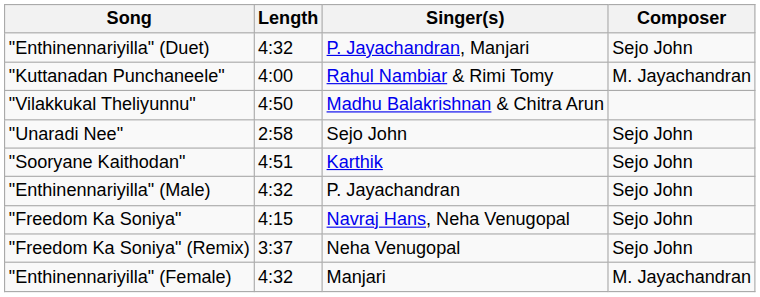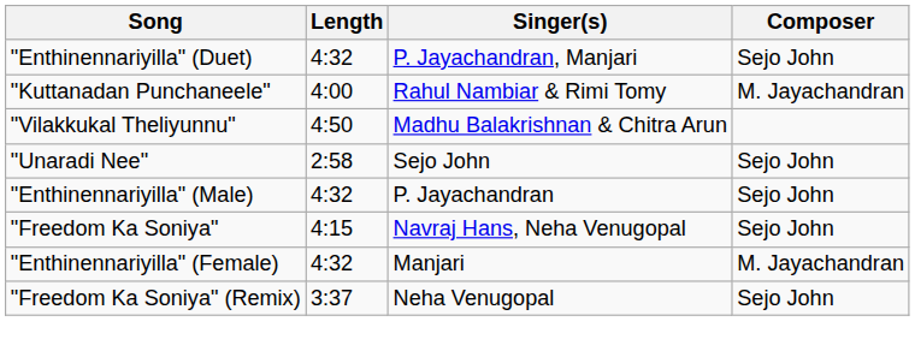 <table class="wikitable">
 <tr>
 <th>Song</th>
 <th>Length</th>
 <th>Singer(s)</th>
 <th>Composer</th>
 </tr>
 <tr>
 <td>"Enthinennariyilla" (Duet)</td>
 <td>4:32</td>
 <td><a href='#'>P. Jayachandran</a>, Manjari</td>
 <td>Sejo John</td>
 </tr>
 <tr>
 <td>"Kuttanadan Punchaneele"</td>
 <td>4:00</td>
 <td><a href='#'>Rahul Nambiar</a> & Rimi Tomy</td>
 <td>M. Jayachandran</td>
 </tr>
 <tr>
 <td>"Vilakkukal Theliyunnu"</td>
 <td>4:50</td>
 <td><a href='#'>Madhu Balakrishnan</a> & Chitra Arun</td>
 <td></td>
 </tr>
 <tr>
 <td>"Unaradi Nee"</td>
 <td>2:58</td>
 <td>Sejo John</td>
 <td>Sejo John</td>
 </tr>
 <tr>
-<td>"Sooryane Kaithodan"</td>
-<td>4:51</td>
-<td><a href='#'>Karthik</a></td>
-<td>Sejo John</td>
-</tr>
-<tr>
 <td>"Enthinennariyilla" (Male)</td>
 <td>4:32</td>
 <td>P. Jayachandran</td>
 <td>Sejo John</td>
 </tr>
 <tr>
 <td>"Freedom Ka Soniya"</td>
 <td>4:15</td>
 <td><a href='#'>Navraj Hans</a>, Neha Venugopal</td>
 <td>Sejo John</td>
 </tr>
 <tr>
+<td>"Enthinennariyilla" (Female)</td>
+<td>4:32</td>
+<td>Manjari</td>
+<td>M. Jayachandran</td>
+</tr>
+<tr>
 <td>"Freedom Ka Soniya" (Remix)</td>
 <td>3:37</td>
 <td>Neha Venugopal</td>
 <td>Sejo John</td>
 </tr>
-<tr>
-<td>"Enthinennariyilla" (Female)</td>
-<td>4:32</td>
-<td>Manjari</td>
-<td>M. Jayachandran</td>
-</tr>
 </table>
